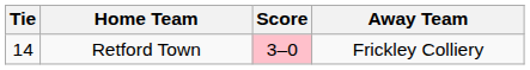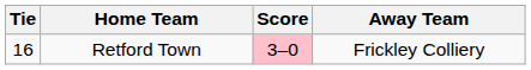 <table class="wikitable" style="text-align:center;">
 <tr>
 <th width=20>Tie</th>
 <th width=175>Home Team</th>
 <th width=20>Score</th>
 <th width=175>Away Team</th>
 </tr>
 <tr>
-<td>14</td>
+<td>16</td>
 <td>Retford Town</td>
 <td style="background: pink;">3–0</td>
 <td>Frickley Colliery</td>
 </tr>
 </table>
